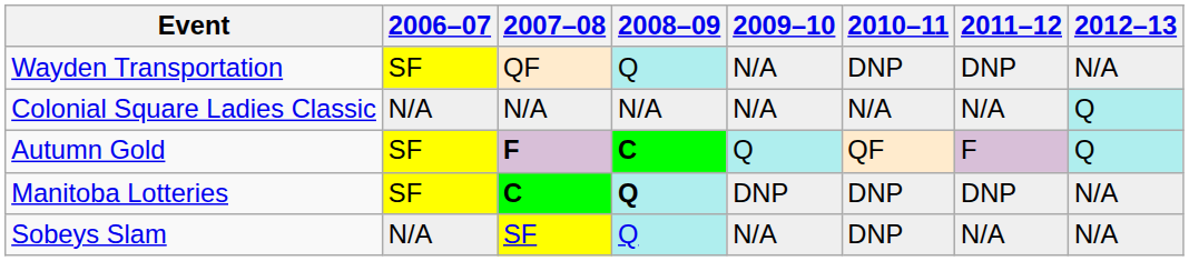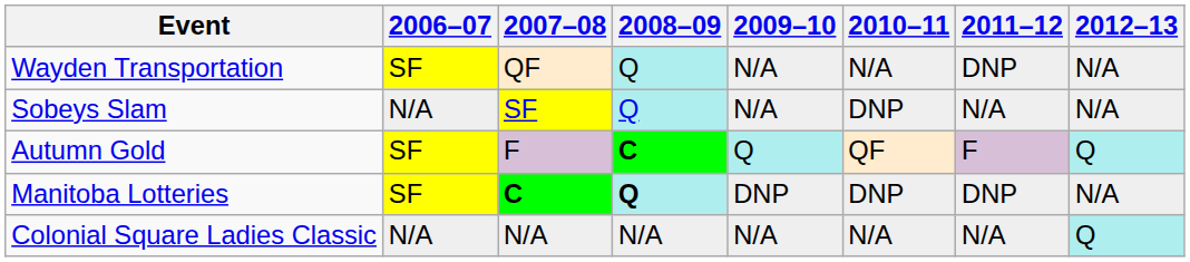 <table class="wikitable">
 <tr>
 <th>Event</th>
 <th><a href='#'>2006–07</a></th>
 <th><a href='#'>2007–08</a></th>
 <th><a href='#'>2008–09</a></th>
 <th><a href='#'>2009–10</a></th>
 <th><a href='#'>2010–11</a></th>
 <th><a href='#'>2011–12</a></th>
 <th><a href='#'>2012–13</a></th>
 </tr>
 <tr>
 <td><a href='#'>Wayden Transportation</a></td>
 <td style="background:yellow;">SF</td>
 <td style="background:#ffebcd;">QF</td>
 <td style="background:#afeeee;">Q</td>
 <td style="background:#EFEFEF;">N/A</td>
-<td style="background:#EFEFEF;">DNP</td>
+<td style="background:#EFEFEF;">N/A</td>
 <td style="background:#EFEFEF;">DNP</td>
 <td style="background:#EFEFEF;">N/A</td>
 </tr>
 <tr>
-<td><a href='#'>Colonial Square Ladies Classic</a></td>
+<td><a href='#'>Sobeys Slam</a></td>
+<td style="background:#EFEFEF;">N/A</td>
+<td style="background:yellow;"><a href='#'>SF</a></td>
+<td style="background:#afeeee;"><a href='#'>Q</a></td>
+<td style="background:#EFEFEF;">N/A</td>
+<td style="background:#EFEFEF;">DNP</td>
 <td style="background:#EFEFEF;">N/A</td>
 <td style="background:#EFEFEF;">N/A</td>
-<td style="background:#EFEFEF;">N/A</td>
-<td style="background:#EFEFEF;">N/A</td>
-<td style="background:#EFEFEF;">N/A</td>
-<td style="background:#EFEFEF;">N/A</td>
-<td style="background:#afeeee;">Q</td>
 </tr>
 <tr>
 <td><a href='#'>Autumn Gold</a></td>
 <td style="background:yellow;">SF</td>
-<td style="background:thistle;"><strong>F</strong></td>
+<td style="background:thistle;">F</td>
 <td style="background:#0f0;"><strong>C</strong></td>
 <td style="background:#afeeee;">Q</td>
 <td style="background:#ffebcd;">QF</td>
 <td style="background:thistle;">F</td>
 <td style="background:#afeeee;">Q</td>
 </tr>
 <tr>
 <td><a href='#'>Manitoba Lotteries</a></td>
 <td style="background:yellow;">SF</td>
 <td style="background:#0f0;"><strong>C</strong></td>
 <td style="background:#afeeee;"><strong>Q</strong></td>
 <td style="background:#EFEFEF;">DNP</td>
 <td style="background:#EFEFEF;">DNP</td>
 <td style="background:#EFEFEF;">DNP</td>
 <td style="background:#EFEFEF;">N/A</td>
 </tr>
 <tr>
-<td><a href='#'>Sobeys Slam</a></td>
-<td style="background:#EFEFEF;">N/A</td>
-<td style="background:yellow;"><a href='#'>SF</a></td>
-<td style="background:#afeeee;"><a href='#'>Q</a></td>
-<td style="background:#EFEFEF;">N/A</td>
-<td style="background:#EFEFEF;">DNP</td>
+<td><a href='#'>Colonial Square Ladies Classic</a></td>
 <td style="background:#EFEFEF;">N/A</td>
 <td style="background:#EFEFEF;">N/A</td>
+<td style="background:#EFEFEF;">N/A</td>
+<td style="background:#EFEFEF;">N/A</td>
+<td style="background:#EFEFEF;">N/A</td>
+<td style="background:#EFEFEF;">N/A</td>
+<td style="background:#afeeee;">Q</td>
 </tr>
 </table>
